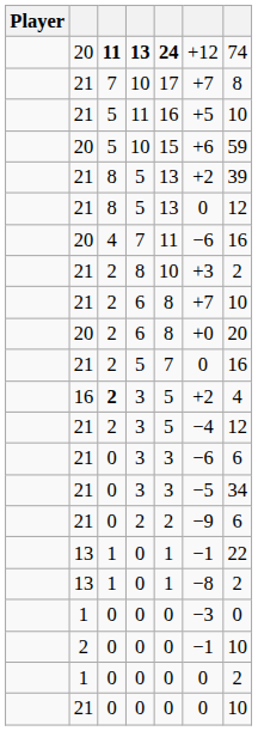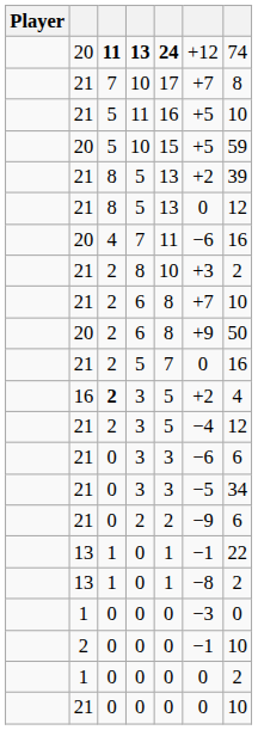 <table class="wikitable sortable" style="text-align:center;">
 <tr>
 <th>Player</th>
 <th></th>
 <th></th>
 <th></th>
 <th></th>
 <th data-sort-type="number"></th>
 <th></th>
 </tr>
 <tr>
 <td></td>
 <td>20</td>
 <td><strong>11</strong></td>
 <td><strong> 13</strong></td>
 <td><strong>24</strong></td>
 <td>+12</td>
 <td>74</td>
 </tr>
 <tr>
 <td></td>
 <td>21</td>
 <td>7</td>
 <td>10</td>
 <td>17</td>
 <td>+7</td>
 <td>8</td>
 </tr>
 <tr>
 <td></td>
 <td>21</td>
 <td>5</td>
 <td>11</td>
 <td>16</td>
 <td>+5</td>
 <td>10</td>
 </tr>
 <tr>
 <td></td>
 <td>20</td>
 <td>5</td>
 <td>10</td>
 <td>15</td>
-<td>+6</td>
+<td>+5</td>
 <td>59</td>
 </tr>
 <tr>
 <td></td>
 <td>21</td>
 <td>8</td>
 <td>5</td>
 <td>13</td>
 <td>+2</td>
 <td>39</td>
 </tr>
 <tr>
 <td></td>
 <td>21</td>
 <td>8</td>
 <td>5</td>
 <td>13</td>
 <td>0</td>
 <td>12</td>
 </tr>
 <tr>
 <td></td>
 <td>20</td>
 <td>4</td>
 <td>7</td>
 <td>11</td>
 <td>−6</td>
 <td>16</td>
 </tr>
 <tr>
 <td></td>
 <td>21</td>
 <td>2</td>
 <td>8</td>
 <td>10</td>
 <td>+3</td>
 <td>2</td>
 </tr>
 <tr>
 <td></td>
 <td>21</td>
 <td>2</td>
 <td>6</td>
 <td>8</td>
 <td>+7</td>
 <td>10</td>
 </tr>
 <tr>
 <td></td>
 <td>20</td>
 <td>2</td>
 <td>6</td>
 <td>8</td>
-<td>+0</td>
-<td>20</td>
+<td>+9</td>
+<td>50</td>
 </tr>
 <tr>
 <td></td>
 <td>21</td>
 <td>2</td>
 <td>5</td>
 <td>7</td>
 <td>0</td>
 <td>16</td>
 </tr>
 <tr>
 <td></td>
 <td>16</td>
 <td><strong>2</strong></td>
 <td>3</td>
 <td>5</td>
 <td>+2</td>
 <td>4</td>
 </tr>
 <tr>
 <td></td>
 <td>21</td>
 <td>2</td>
 <td>3</td>
 <td>5</td>
 <td>−4</td>
 <td>12</td>
 </tr>
 <tr>
 <td></td>
 <td>21</td>
 <td>0</td>
 <td>3</td>
 <td>3</td>
 <td>−6</td>
 <td>6</td>
 </tr>
 <tr>
 <td></td>
 <td>21</td>
 <td>0</td>
 <td>3</td>
 <td>3</td>
 <td>−5</td>
 <td>34</td>
 </tr>
 <tr>
 <td></td>
 <td>21</td>
 <td>0</td>
 <td>2</td>
 <td>2</td>
 <td>−9</td>
 <td>6</td>
 </tr>
 <tr>
 <td></td>
 <td>13</td>
 <td>1</td>
 <td>0</td>
 <td>1</td>
 <td>−1</td>
 <td>22</td>
 </tr>
 <tr>
 <td></td>
 <td>13</td>
 <td>1</td>
 <td>0</td>
 <td>1</td>
 <td>−8</td>
 <td>2</td>
 </tr>
 <tr>
 <td></td>
 <td>1</td>
 <td>0</td>
 <td>0</td>
 <td>0</td>
 <td>−3</td>
 <td>0</td>
 </tr>
 <tr>
 <td></td>
 <td>2</td>
 <td>0</td>
 <td>0</td>
 <td>0</td>
 <td>−1</td>
 <td>10</td>
 </tr>
 <tr>
 <td></td>
 <td>1</td>
 <td>0</td>
 <td>0</td>
 <td>0</td>
 <td>0</td>
 <td>2</td>
 </tr>
 <tr>
 <td></td>
 <td>21</td>
 <td>0</td>
 <td>0</td>
 <td>0</td>
 <td>0</td>
 <td>10</td>
 </tr>
 </table>
